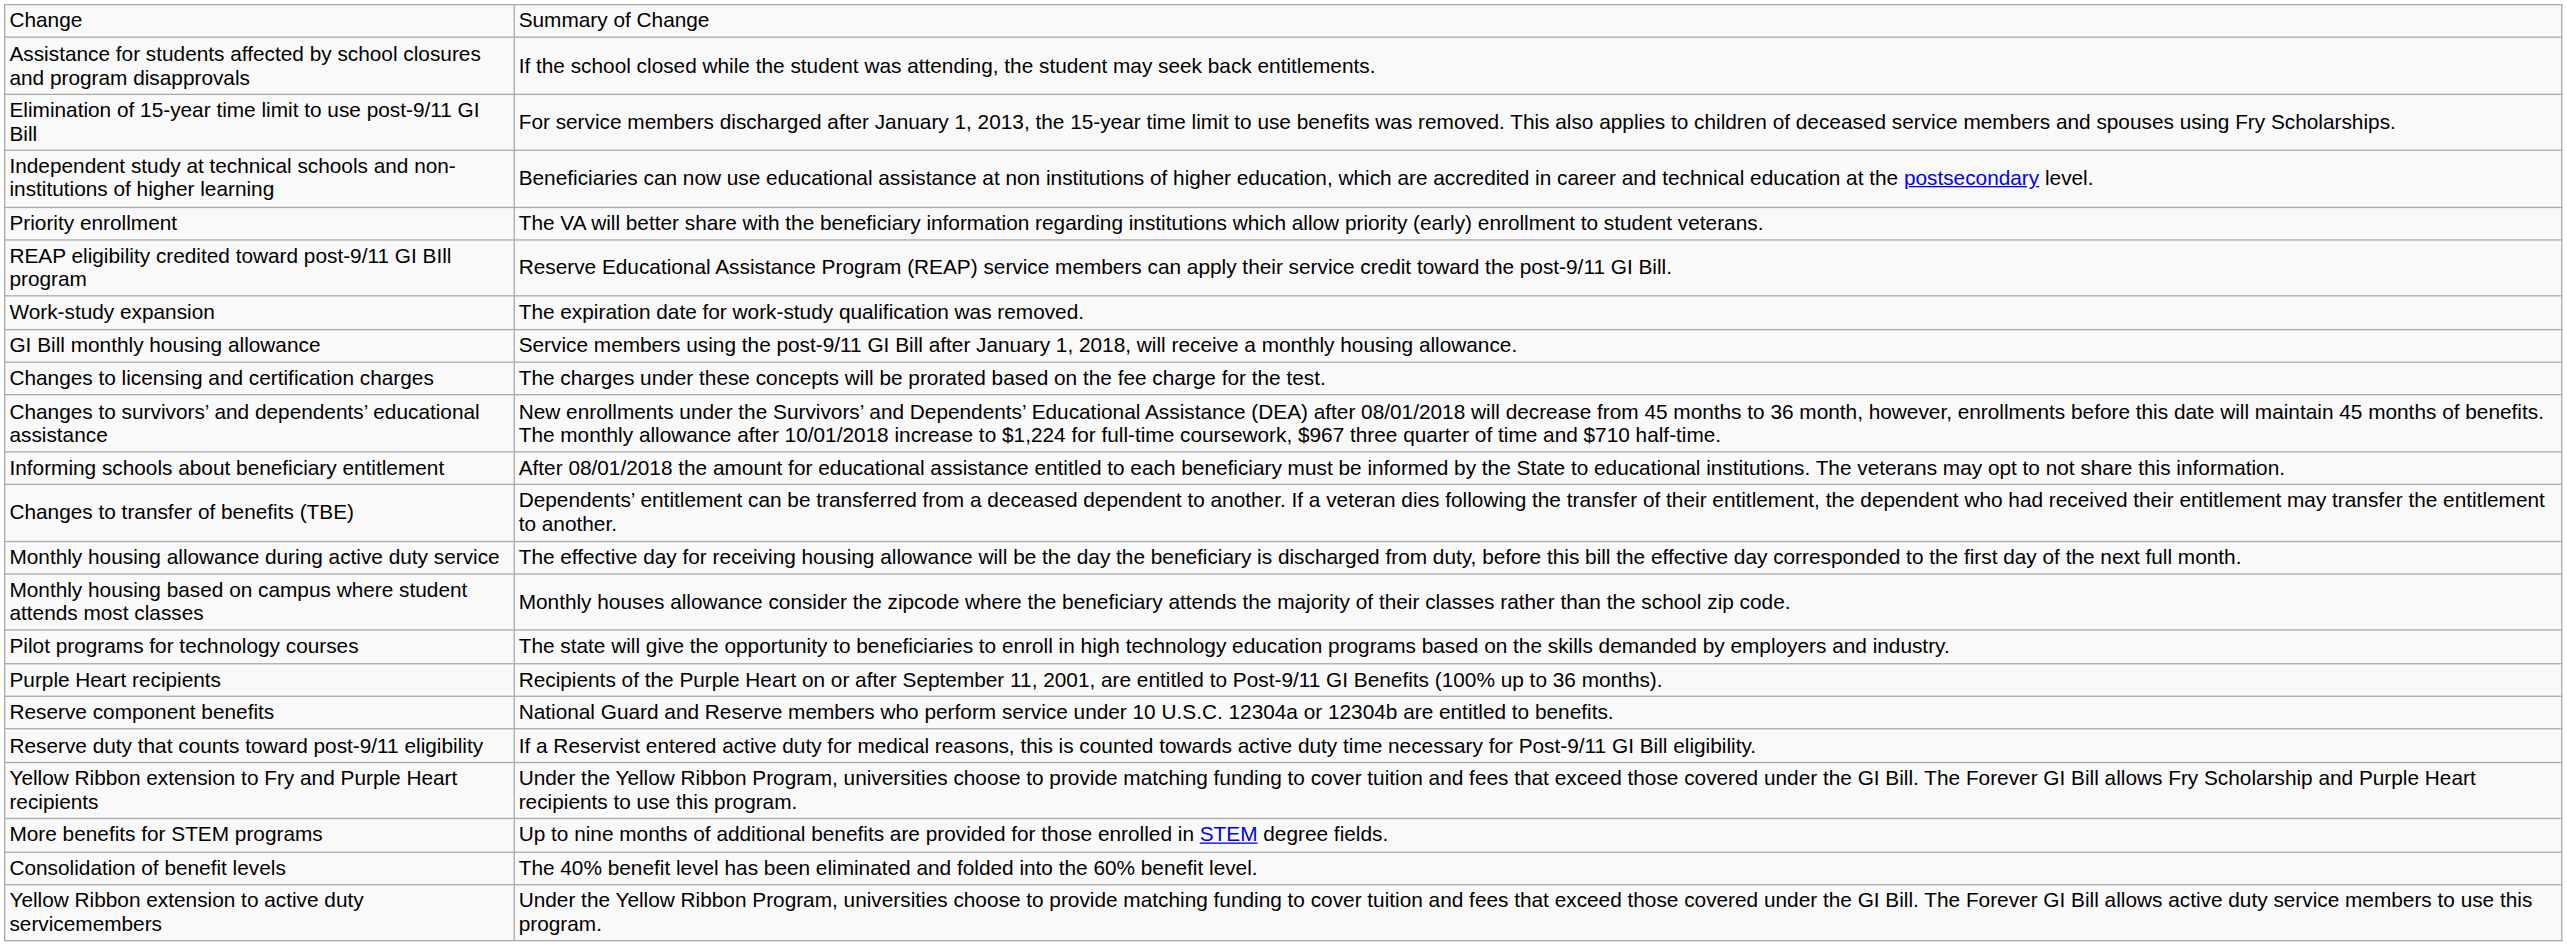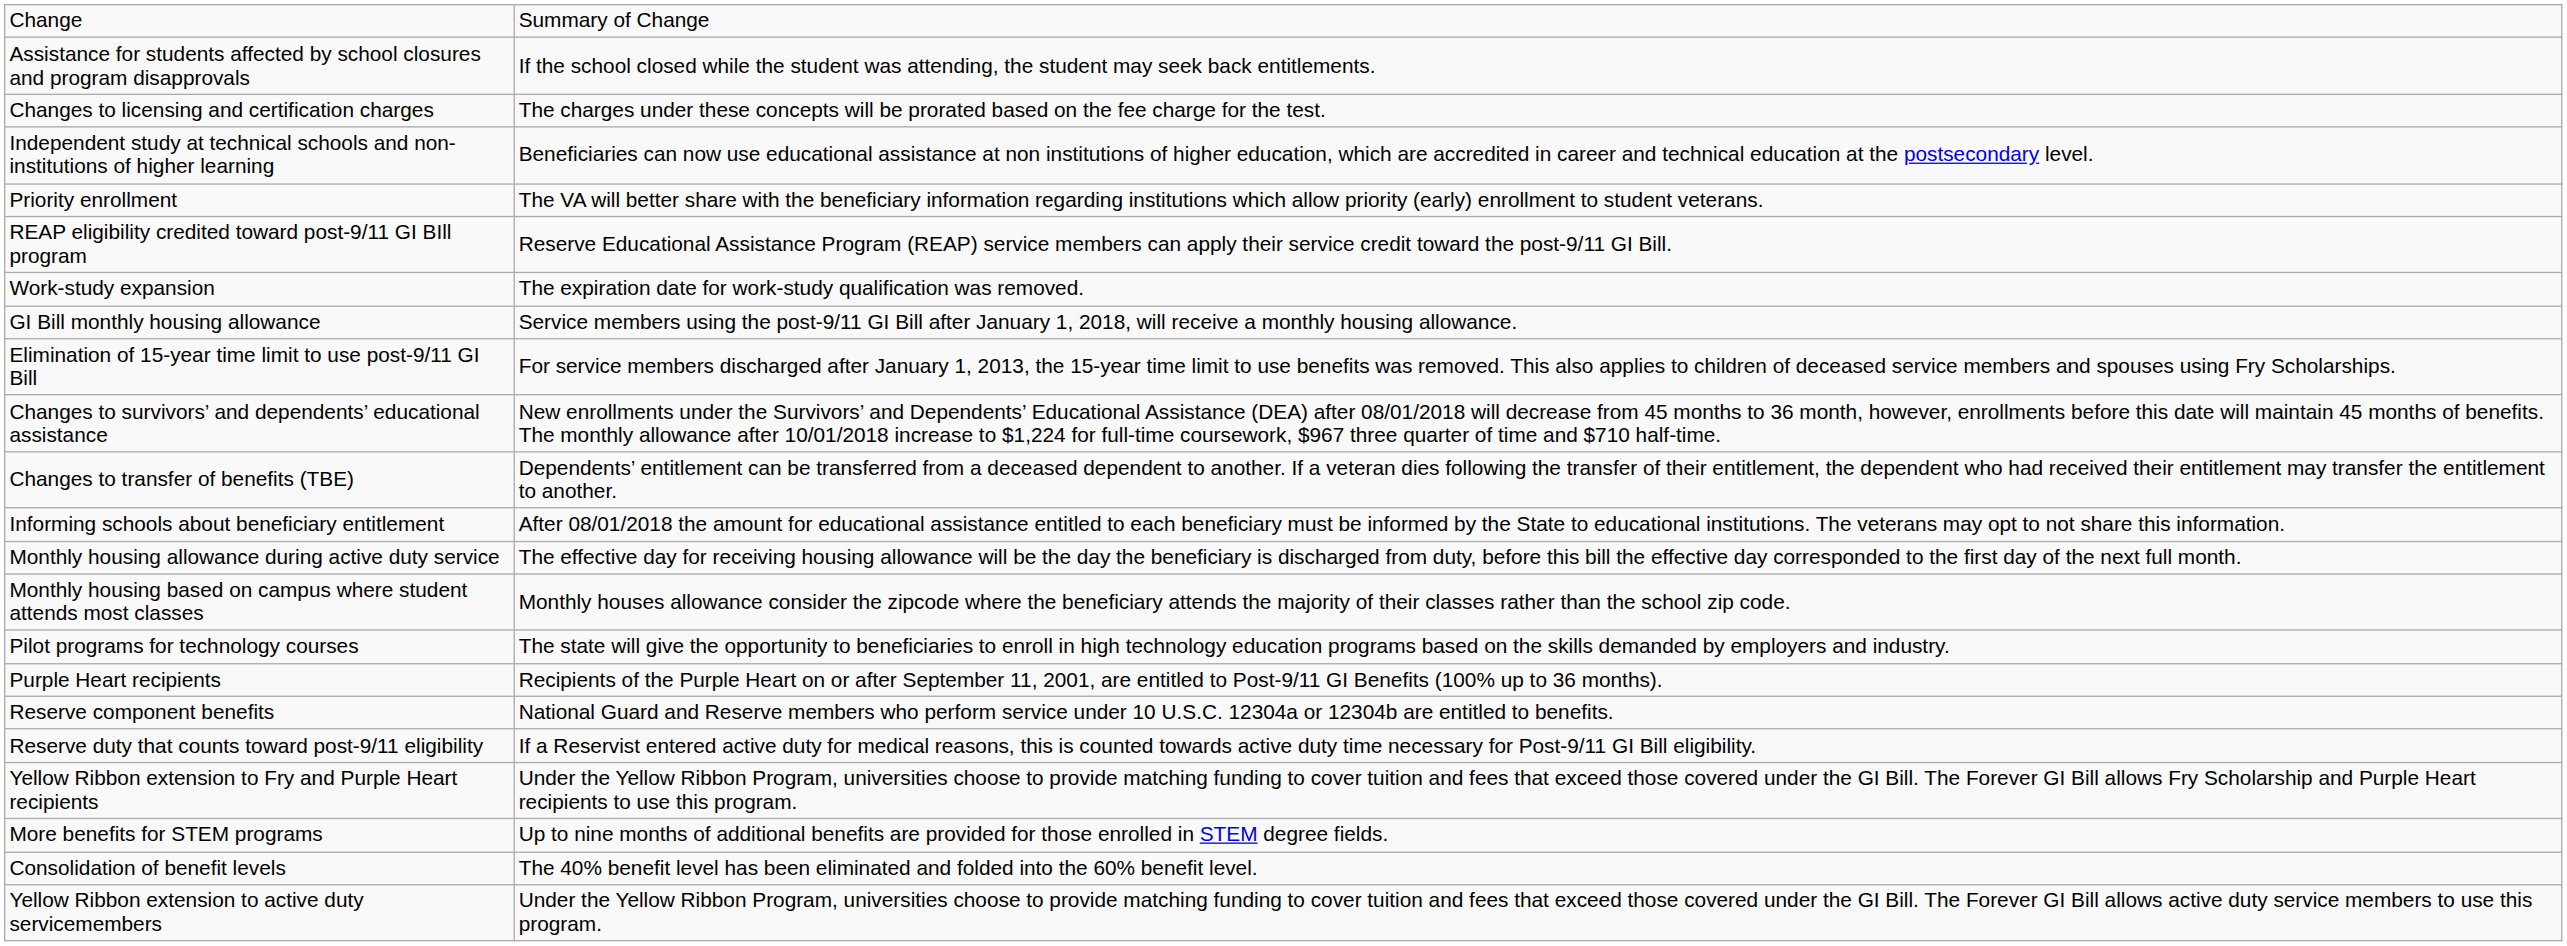 <table class="wikitable">
 <tr>
 <td>Change</td>
 <td>Summary of Change</td>
 </tr>
 <tr>
 <td>Assistance for students affected by school closures and program disapprovals</td>
 <td>If the school closed while the student was attending, the student may seek back entitlements.</td>
 </tr>
 <tr>
-<td>Elimination of 15-year time limit to use post-9/11 GI Bill</td>
-<td>For service members discharged after January 1, 2013, the 15-year time limit to use benefits was removed. This also applies to children of deceased service members and spouses using Fry Scholarships.</td>
+<td>Changes to licensing and certification charges</td>
+<td>The charges under these concepts will be prorated based on the fee charge for the test.</td>
 </tr>
 <tr>
 <td>Independent study at technical schools and non-institutions of higher learning</td>
 <td>Beneficiaries can now use educational assistance at non institutions of higher education, which are accredited in career and technical education at the <a href='#'>postsecondary</a> level.</td>
 </tr>
 <tr>
 <td>Priority enrollment</td>
 <td>The VA will better share with the beneficiary information regarding institutions which allow priority (early) enrollment to student veterans.</td>
 </tr>
 <tr>
 <td>REAP eligibility credited toward post-9/11 GI BIll program</td>
 <td>Reserve Educational Assistance Program (REAP) service members can apply their service credit toward the post-9/11 GI Bill.</td>
 </tr>
 <tr>
 <td>Work-study expansion</td>
 <td>The expiration date for work-study qualification was removed.</td>
 </tr>
 <tr>
 <td>GI Bill monthly housing allowance</td>
 <td>Service members using the post-9/11 GI Bill after January 1, 2018, will receive a monthly housing allowance.</td>
 </tr>
 <tr>
-<td>Changes to licensing and certification charges</td>
-<td>The charges under these concepts will be prorated based on the fee charge for the test.</td>
+<td>Elimination of 15-year time limit to use post-9/11 GI Bill</td>
+<td>For service members discharged after January 1, 2013, the 15-year time limit to use benefits was removed. This also applies to children of deceased service members and spouses using Fry Scholarships.</td>
 </tr>
 <tr>
 <td>Changes to survivors’ and dependents’ educational assistance</td>
 <td>New enrollments under the Survivors’ and Dependents’ Educational Assistance (DEA) after 08/01/2018 will decrease from 45 months to 36 month, however, enrollments before this date will maintain 45 months of benefits. The monthly allowance after 10/01/2018 increase to $1,224 for full-time coursework, $967 three quarter of time and $710 half-time.</td>
 </tr>
 <tr>
+<td>Changes to transfer of benefits (TBE)</td>
+<td>Dependents’ entitlement can be transferred from a deceased dependent to another. If a veteran dies following the transfer of their entitlement, the dependent who had received their entitlement may transfer the entitlement to another.</td>
+</tr>
+<tr>
 <td>Informing schools about beneficiary entitlement</td>
 <td>After 08/01/2018 the amount for educational assistance entitled to each beneficiary must be informed by the State to educational institutions. The veterans may opt to not share this information.</td>
-</tr>
-<tr>
-<td>Changes to transfer of benefits (TBE)</td>
-<td>Dependents’ entitlement can be transferred from a deceased dependent to another. If a veteran dies following the transfer of their entitlement, the dependent who had received their entitlement may transfer the entitlement to another.</td>
 </tr>
 <tr>
 <td>Monthly housing allowance during active duty service</td>
 <td>The effective day for receiving housing allowance will be the day the beneficiary is discharged from duty, before this bill the effective day corresponded to the first day of the next full month.</td>
 </tr>
 <tr>
 <td>Monthly housing based on campus where student attends most classes</td>
 <td>Monthly houses allowance consider the zipcode where the beneficiary attends the majority of their classes rather than the school zip code.</td>
 </tr>
 <tr>
 <td>Pilot programs for technology courses</td>
 <td>The state will give the opportunity to beneficiaries to enroll in high technology education programs based on the skills demanded by employers and industry.</td>
 </tr>
 <tr>
 <td>Purple Heart recipients</td>
 <td>Recipients of the Purple Heart on or after September 11, 2001, are entitled to Post-9/11 GI Benefits (100% up to 36 months).</td>
 </tr>
 <tr>
 <td>Reserve component benefits</td>
 <td>National Guard and Reserve members who perform service under 10 U.S.C. 12304a or 12304b are entitled to benefits.</td>
 </tr>
 <tr>
 <td>Reserve duty that counts toward post-9/11 eligibility</td>
 <td>If a Reservist entered active duty for medical reasons, this is counted towards active duty time necessary for Post-9/11 GI Bill eligibility.</td>
 </tr>
 <tr>
 <td>Yellow Ribbon extension to Fry and Purple Heart recipients</td>
 <td>Under the Yellow Ribbon Program, universities choose to provide matching funding to cover tuition and fees that exceed those covered under the GI Bill. The Forever GI Bill allows Fry Scholarship and Purple Heart recipients to use this program.</td>
 </tr>
 <tr>
 <td>More benefits for STEM programs</td>
 <td>Up to nine months of additional benefits are provided for those enrolled in <a href='#'>STEM</a> degree fields.</td>
 </tr>
 <tr>
 <td>Consolidation of benefit levels</td>
 <td>The 40% benefit level has been eliminated and folded into the 60% benefit level.</td>
 </tr>
 <tr>
 <td>Yellow Ribbon extension to active duty servicemembers</td>
 <td>Under the Yellow Ribbon Program, universities choose to provide matching funding to cover tuition and fees that exceed those covered under the GI Bill. The Forever GI Bill allows active duty service members to use this program.</td>
 </tr>
 </table>
